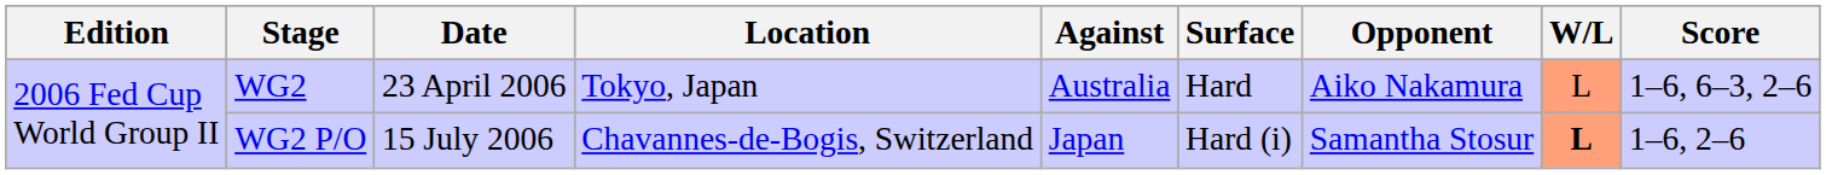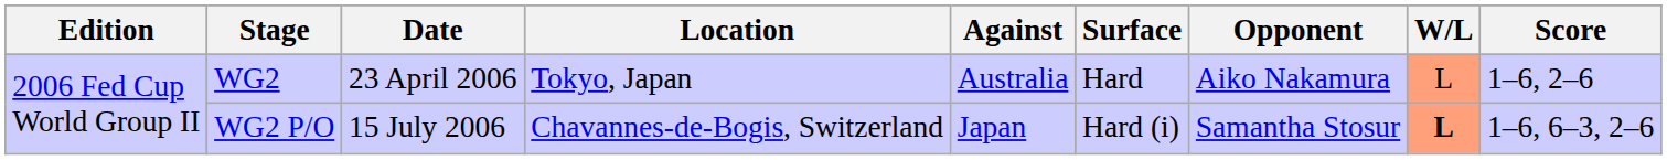 <table class=wikitable style=font-size:97%>
 <tr>
 <th>Edition</th>
 <th>Stage</th>
 <th>Date</th>
 <th>Location</th>
 <th>Against</th>
 <th>Surface</th>
 <th>Opponent</th>
 <th>W/L</th>
 <th>Score</th>
 </tr>
 <tr style="background:#ccf;">
 <td rowspan="2"><a href='#'>2006 Fed Cup</a> <br> World Group II</td>
 <td><a href='#'>WG2</a></td>
 <td>23 April 2006</td>
 <td><a href='#'>Tokyo</a>, Japan</td>
 <td> <a href='#'>Australia</a></td>
 <td>Hard</td>
 <td> <a href='#'>Aiko Nakamura</a></td>
 <td style="text-align:center; background:#ffa07a;">L</td>
-<td>1–6, 6–3, 2–6</td>
+<td>1–6, 2–6</td>
 </tr>
 <tr style="background:#ccf;">
 <td><a href='#'>WG2 P/O</a></td>
 <td>15 July 2006</td>
 <td><a href='#'>Chavannes-de-Bogis</a>, Switzerland</td>
 <td> <a href='#'>Japan</a></td>
 <td>Hard (i)</td>
 <td> <a href='#'>Samantha Stosur</a></td>
 <td style="text-align:center; background:#ffa07a;"><strong>L</strong></td>
-<td>1–6, 2–6</td>
+<td>1–6, 6–3, 2–6</td>
 </tr>
 </table>
